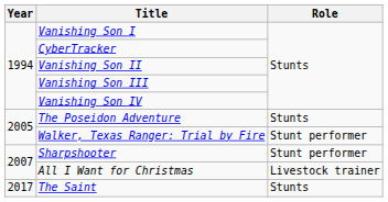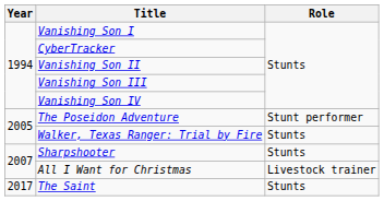 <table class="wikitable">
 <tr>
 <th>Year</th>
 <th>Title</th>
 <th>Role</th>
 </tr>
 <tr>
 <td rowspan="5">1994</td>
 <td><em><a href='#'>Vanishing Son I</a></em></td>
 <td rowspan=5>Stunts</td>
 </tr>
 <tr>
 <td><em><a href='#'>CyberTracker</a></em></td>
 </tr>
 <tr>
 <td><em><a href='#'>Vanishing Son II</a></em></td>
 </tr>
 <tr>
 <td><em><a href='#'>Vanishing Son III</a></em></td>
 </tr>
 <tr>
 <td><em><a href='#'>Vanishing Son IV</a></em></td>
 </tr>
 <tr>
 <td rowspan="2">2005</td>
 <td><em><a href='#'>The Poseidon Adventure</a></em></td>
-<td>Stunts</td>
+<td>Stunt performer</td>
 </tr>
 <tr>
 <td><em><a href='#'>Walker, Texas Ranger: Trial by Fire</a></em></td>
-<td>Stunt performer</td>
+<td>Stunts</td>
 </tr>
 <tr>
 <td rowspan="2">2007</td>
 <td><em><a href='#'>Sharpshooter</a></em></td>
-<td>Stunt performer</td>
+<td>Stunts</td>
 </tr>
 <tr>
 <td><em>All I Want for Christmas</em></td>
 <td>Livestock trainer</td>
 </tr>
 <tr>
 <td>2017</td>
 <td><em><a href='#'>The Saint</a></em></td>
 <td>Stunts</td>
 </tr>
 </table>
